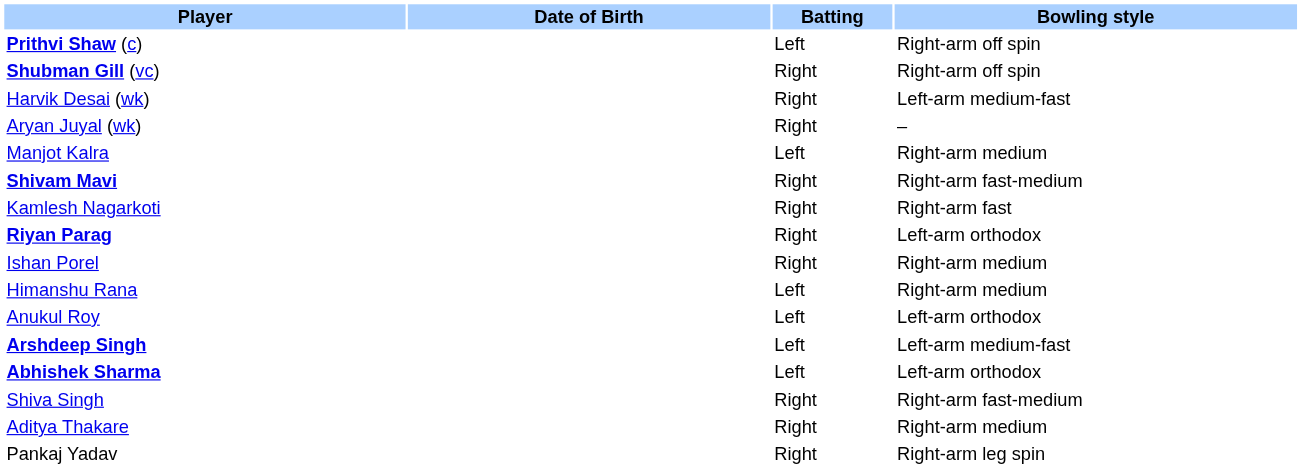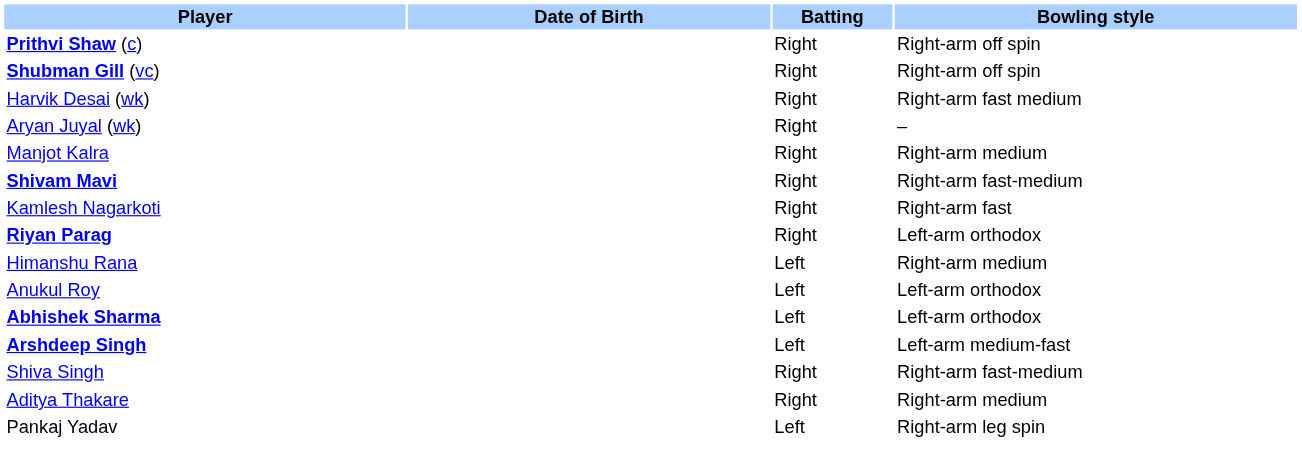 <table border="0" cellspacing="2" cellpadding="2" style="width:90%;">
 <tr style="background:#aad0ff;">
 <th width=20%>Player</th>
 <th width=18%>Date of Birth</th>
 <th width=6%>Batting</th>
 <th width=20%>Bowling style</th>
 </tr>
 <tr>
 <td><strong><a href='#'>Prithvi Shaw</a></strong> (<a href='#'>c</a>)</td>
 <td></td>
-<td>Left</td>
+<td>Right</td>
 <td>Right-arm off spin</td>
 </tr>
 <tr>
 <td><strong><a href='#'>Shubman Gill</a></strong> (<a href='#'>vc</a>)</td>
 <td></td>
 <td>Right</td>
 <td>Right-arm off spin</td>
 </tr>
 <tr>
 <td><a href='#'>Harvik Desai</a> (<a href='#'>wk</a>)</td>
 <td></td>
 <td>Right</td>
-<td>Left-arm medium-fast</td>
+<td>Right-arm fast medium</td>
 </tr>
 <tr>
 <td><a href='#'>Aryan Juyal</a> (<a href='#'>wk</a>)</td>
 <td></td>
 <td>Right</td>
 <td>–</td>
 </tr>
 <tr>
 <td><a href='#'>Manjot Kalra</a></td>
 <td></td>
-<td>Left</td>
+<td>Right</td>
 <td>Right-arm medium</td>
 </tr>
 <tr>
 <td><strong><a href='#'>Shivam Mavi</a></strong></td>
 <td></td>
 <td>Right</td>
 <td>Right-arm fast-medium</td>
 </tr>
 <tr>
 <td><a href='#'>Kamlesh Nagarkoti</a></td>
 <td></td>
 <td>Right</td>
 <td>Right-arm fast</td>
 </tr>
 <tr>
 <td><strong><a href='#'>Riyan Parag</a></strong></td>
 <td></td>
 <td>Right</td>
 <td>Left-arm orthodox</td>
 </tr>
 <tr>
-<td><a href='#'>Ishan Porel</a></td>
-<td></td>
-<td>Right</td>
-<td>Right-arm medium</td>
-</tr>
-<tr>
 <td><a href='#'>Himanshu Rana</a></td>
 <td></td>
 <td>Left</td>
 <td>Right-arm medium</td>
 </tr>
 <tr>
 <td><a href='#'>Anukul Roy</a></td>
 <td></td>
 <td>Left</td>
 <td>Left-arm orthodox</td>
 </tr>
 <tr>
+<td><strong><a href='#'>Abhishek Sharma</a></strong></td>
+<td></td>
+<td>Left</td>
+<td>Left-arm orthodox</td>
+</tr>
+<tr>
 <td><strong><a href='#'>Arshdeep Singh</a></strong></td>
 <td></td>
 <td>Left</td>
 <td>Left-arm medium-fast</td>
-</tr>
-<tr>
-<td><strong><a href='#'>Abhishek Sharma</a></strong></td>
-<td></td>
-<td>Left</td>
-<td>Left-arm orthodox</td>
 </tr>
 <tr>
 <td><a href='#'>Shiva Singh</a></td>
 <td></td>
 <td>Right</td>
 <td>Right-arm fast-medium</td>
 </tr>
 <tr>
 <td><a href='#'>Aditya Thakare</a></td>
 <td></td>
 <td>Right</td>
 <td>Right-arm medium</td>
 </tr>
 <tr>
 <td>Pankaj Yadav</td>
 <td></td>
-<td>Right</td>
+<td>Left</td>
 <td>Right-arm leg spin</td>
 </tr>
 </table>
